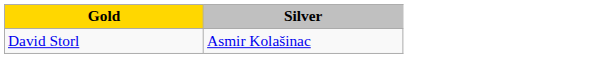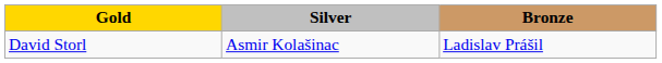 <table class="wikitable" style="text-align:left">
 <tr align="center">
 <td width=200 bgcolor=gold><strong>Gold</strong></td>
 <td width=200 bgcolor=silver><strong>Silver</strong></td>
+<td width=200 bgcolor=CC9966><strong>Bronze</strong></td>
 </tr>
 <tr>
 <td><a href='#'>David Storl</a><br><em></em></td>
 <td><a href='#'>Asmir Kolašinac</a><br><em></em></td>
+<td><a href='#'>Ladislav Prášil</a><br><em></em></td>
 </tr>
 </table>
